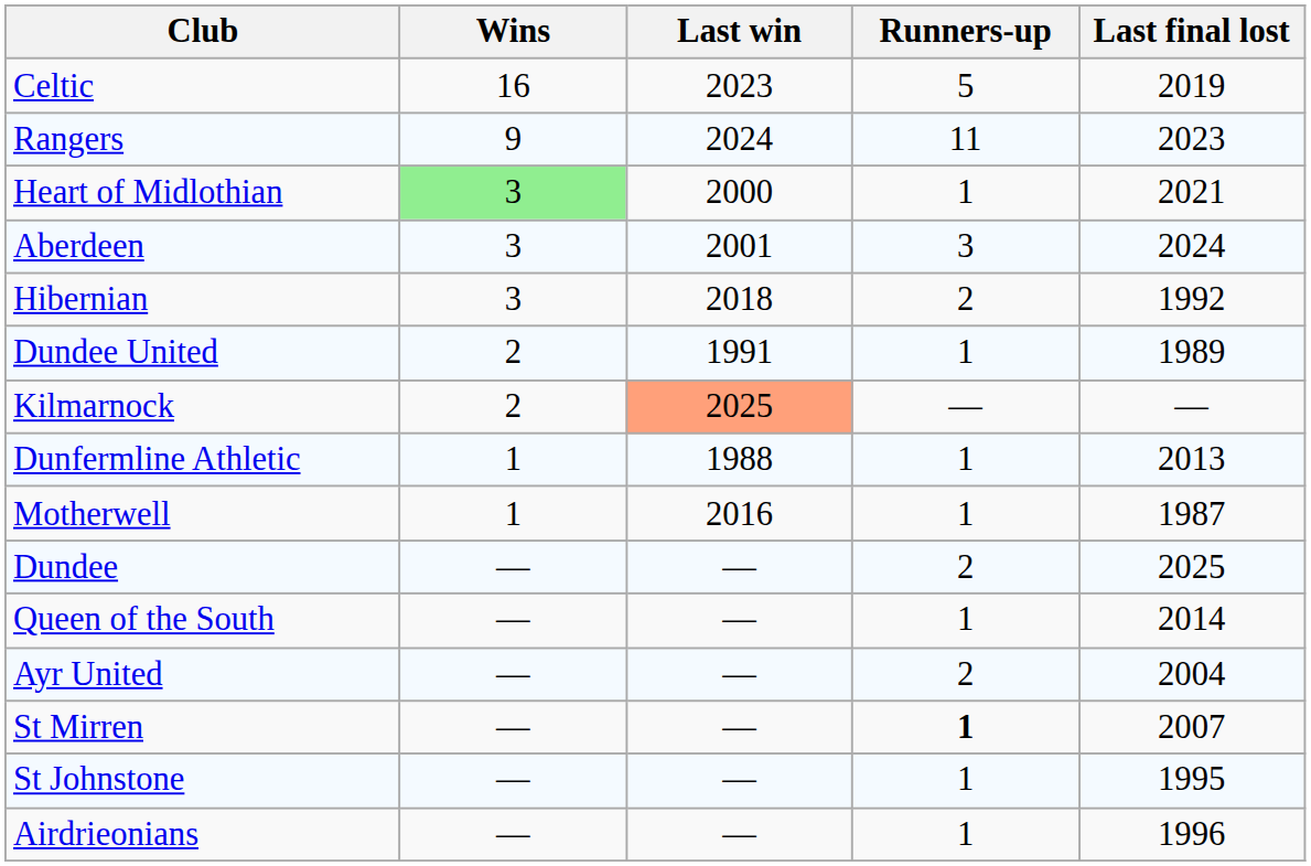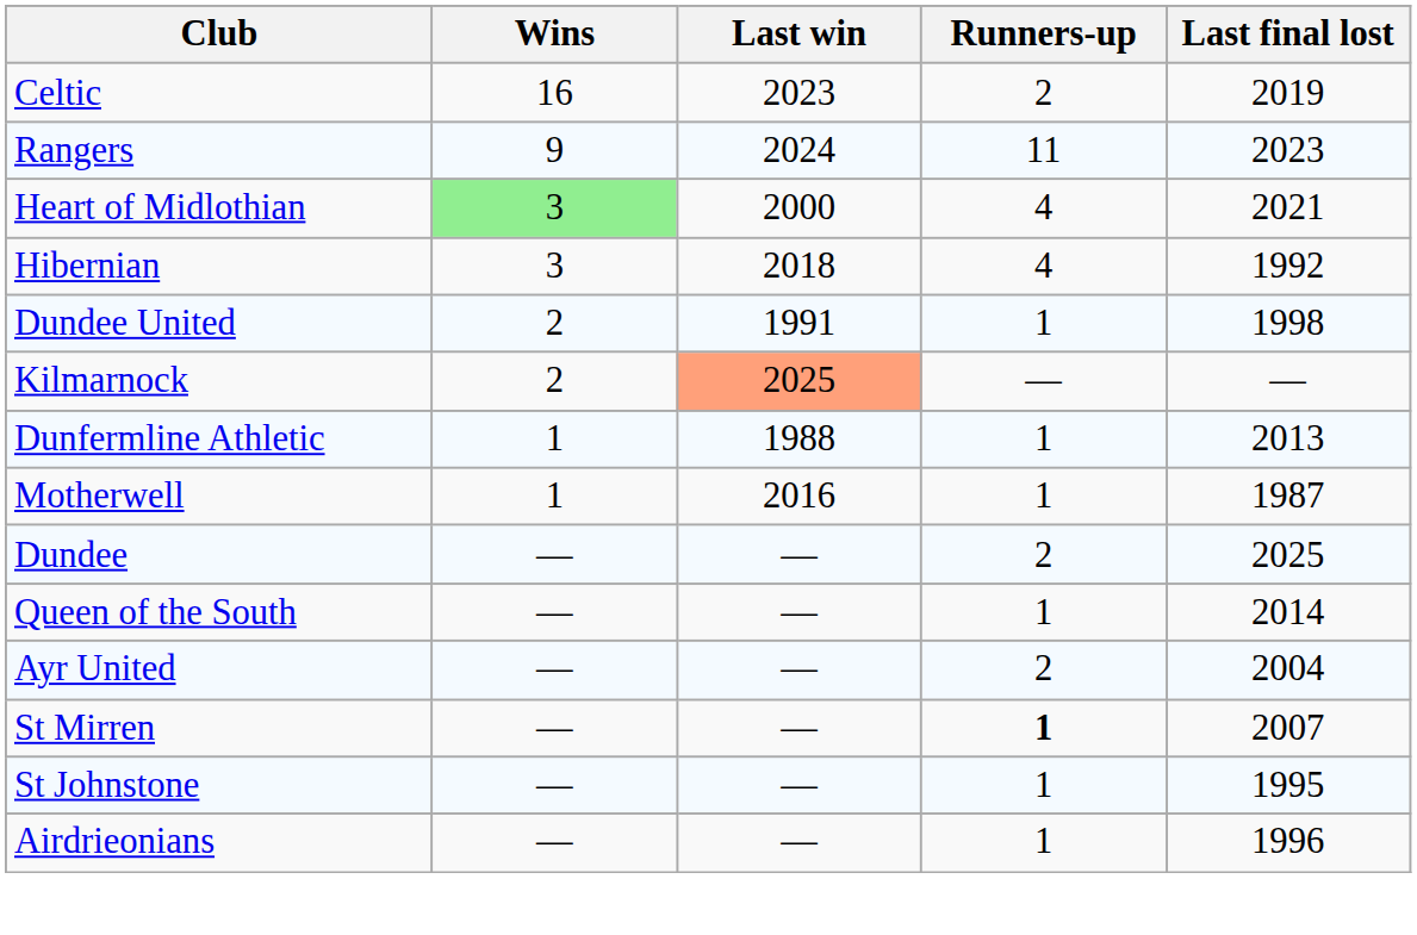 <table class="wikitable" style="text-align: center;">
 <tr>
 <th width=180>Club</th>
 <th width=100>Wins</th>
 <th width=100>Last win</th>
 <th width=100>Runners-up</th>
 <th width=100>Last final lost</th>
 </tr>
 <tr>
 <td align=left><a href='#'>Celtic</a></td>
 <td>16</td>
 <td>2023</td>
-<td>5</td>
+<td>2</td>
 <td>2019</td>
 </tr>
 <tr bgcolor=#F4FAFF>
 <td align=left><a href='#'>Rangers</a></td>
 <td>9</td>
 <td>2024</td>
 <td>11</td>
 <td>2023</td>
 </tr>
 <tr>
 <td align=left><a href='#'>Heart of Midlothian</a></td>
 <td style="background: lightgreen;">3</td>
 <td>2000</td>
-<td>1</td>
+<td>4</td>
 <td>2021</td>
-</tr>
-<tr bgcolor=#F4FAFF>
-<td align=left><a href='#'>Aberdeen</a></td>
-<td>3</td>
-<td>2001</td>
-<td>3</td>
-<td>2024</td>
 </tr>
 <tr>
 <td align=left><a href='#'>Hibernian</a></td>
 <td>3</td>
 <td>2018</td>
-<td>2</td>
+<td>4</td>
 <td>1992</td>
 </tr>
 <tr bgcolor=#F4FAFF>
 <td align=left><a href='#'>Dundee United</a></td>
 <td>2</td>
 <td>1991</td>
 <td>1</td>
-<td>1989</td>
+<td>1998</td>
 </tr>
 <tr>
 <td align=left><a href='#'>Kilmarnock</a></td>
 <td>2</td>
 <td style="background: lightsalmon;">2025</td>
 <td>—</td>
 <td>—</td>
 </tr>
 <tr bgcolor=#F4FAFF>
 <td align=left><a href='#'>Dunfermline Athletic</a></td>
 <td>1</td>
 <td>1988</td>
 <td>1</td>
 <td>2013</td>
 </tr>
 <tr>
 <td align=left><a href='#'>Motherwell</a></td>
 <td>1</td>
 <td>2016</td>
 <td>1</td>
 <td>1987</td>
 </tr>
 <tr bgcolor=#F4FAFF>
 <td align=left><a href='#'>Dundee</a></td>
 <td>—</td>
 <td>—</td>
 <td>2</td>
 <td>2025</td>
 </tr>
 <tr>
 <td align=left><a href='#'>Queen of the South</a></td>
 <td>—</td>
 <td>—</td>
 <td>1</td>
 <td>2014</td>
 </tr>
 <tr bgcolor=#F4FAFF>
 <td align=left><a href='#'>Ayr United</a></td>
 <td>—</td>
 <td>—</td>
 <td>2</td>
 <td>2004</td>
 </tr>
 <tr>
 <td align=left><a href='#'>St Mirren</a></td>
 <td>—</td>
 <td>—</td>
 <td><strong>1</strong></td>
 <td>2007</td>
 </tr>
 <tr bgcolor=#F4FAFF>
 <td align=left><a href='#'>St Johnstone</a></td>
 <td>—</td>
 <td>—</td>
 <td>1</td>
 <td>1995</td>
 </tr>
 <tr>
 <td align=left><a href='#'>Airdrieonians</a></td>
 <td>—</td>
 <td>—</td>
 <td>1</td>
 <td>1996</td>
 </tr>
 <tr>
 </tr>
 </table>
